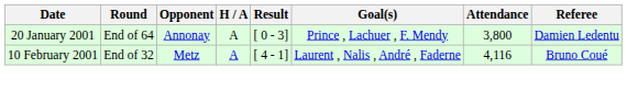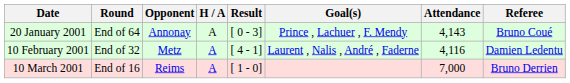 <table class="wikitable" style="text-align:center">
 <tr>
 <th class="wikitable">Date</th>
 <th>Round</th>
 <th>Opponent</th>
 <th>H / A</th>
 <th>Result</th>
 <th>Goal(s)</th>
 <th>Attendance</th>
 <th>Referee</th>
 </tr>
 <tr style="background:#dfd;">
 <td>20 January 2001</td>
 <td>End of 64</td>
 <td><a href='#'>Annonay</a></td>
 <td>A</td>
 <td>[ 0 - 3]</td>
 <td><a href='#'>Prince</a> , <a href='#'>Lachuer</a> , <a href='#'>F. Mendy</a> </td>
-<td>3,800</td>
-<td><a href='#'>Damien Ledentu</a></td>
+<td>4,143</td>
+<td><a href='#'>Bruno Coué</a></td>
 </tr>
 <tr style="background:#dfd;">
 <td>10 February 2001</td>
 <td>End of 32</td>
 <td><a href='#'>Metz</a></td>
 <td><a href='#'>A</a></td>
 <td>[ 4 - 1]</td>
 <td><a href='#'>Laurent</a> , <a href='#'>Nalis</a> , <a href='#'>André</a> , <a href='#'>Faderne</a> </td>
 <td>4,116</td>
-<td><a href='#'>Bruno Coué</a></td>
+<td><a href='#'>Damien Ledentu</a></td>
+</tr>
+<tr style="background:#fdd;">
+<td>10 March 2001</td>
+<td>End of 16</td>
+<td><a href='#'>Reims</a></td>
+<td><a href='#'>A</a></td>
+<td>[ 1 - 0]</td>
+<td></td>
+<td>7,000</td>
+<td><a href='#'>Bruno Derrien</a></td>
 </tr>
 </table>
